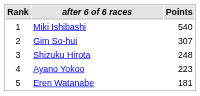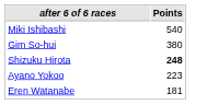 <table cellspacing="1" cellpadding="3" style="border:1px solid #aaa; font-size:86%;">
 <tr style="background:#e4e4e4;">
-<th style="border-bottom:1px solid #aaa; width:10px;">Rank</th>
 <th style="border-bottom:1px solid #aaa; width:200px; white-space:nowrap;"><em>after 6 of 6 races</em></th>
 <th style="border-bottom:1px solid #aaa; width:20px;">Points</th>
 </tr>
 <tr>
-<td style="text-align:center;">1</td>
 <td> <a href='#'>Miki Ishibashi</a></td>
 <td align="right">540</td>
 </tr>
 <tr>
-<td style="text-align:center;">2</td>
 <td> <a href='#'>Gim So-hui</a></td>
-<td align="right">307</td>
+<td align="right">380</td>
 </tr>
 <tr>
-<td style="text-align:center;">3</td>
 <td> <a href='#'>Shizuku Hirota</a></td>
-<td align="right">248</td>
+<td align="right"><strong>248</strong></td>
 </tr>
 <tr>
-<td style="text-align:center;">4</td>
 <td> <a href='#'>Ayano Yokoo</a></td>
 <td align="right">223</td>
 </tr>
 <tr>
-<td style="text-align:center;">5</td>
 <td> <a href='#'>Eren Watanabe</a></td>
 <td align="right">181</td>
 </tr>
 </table>
